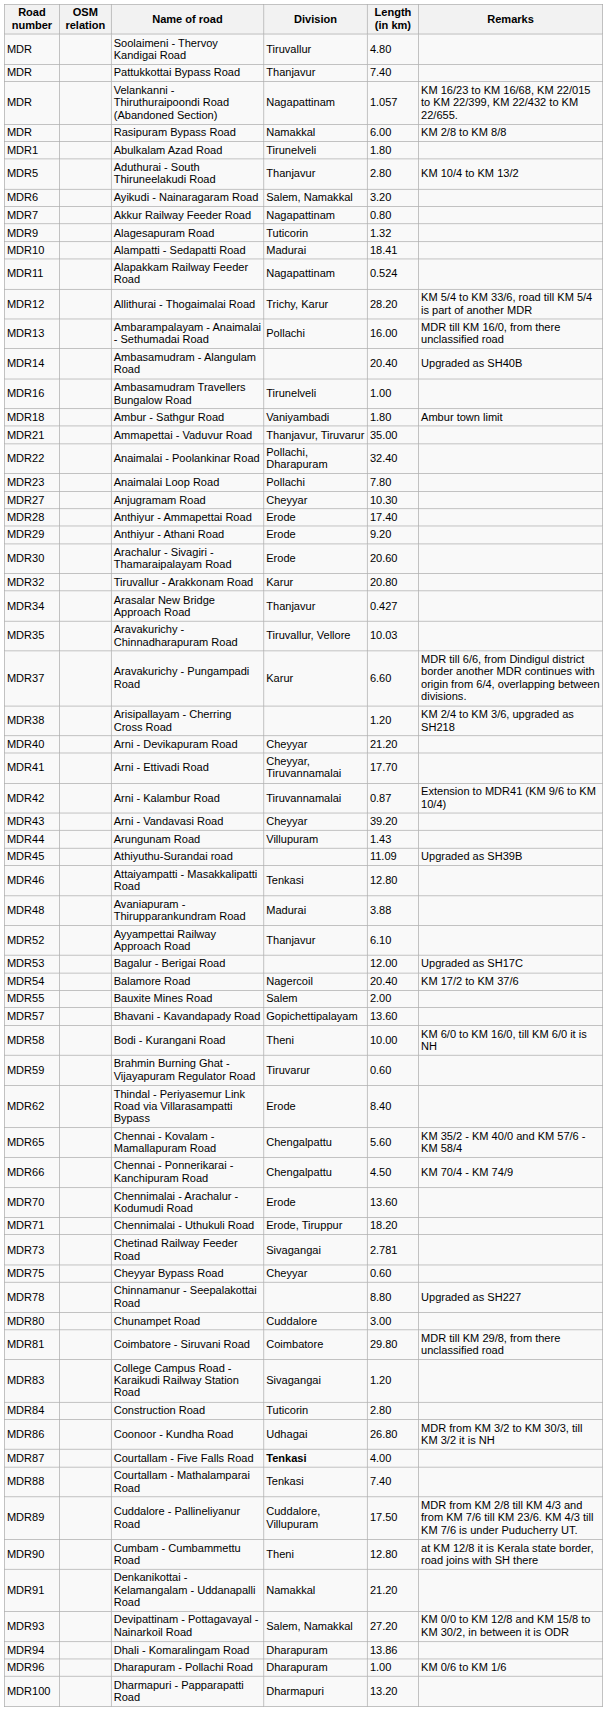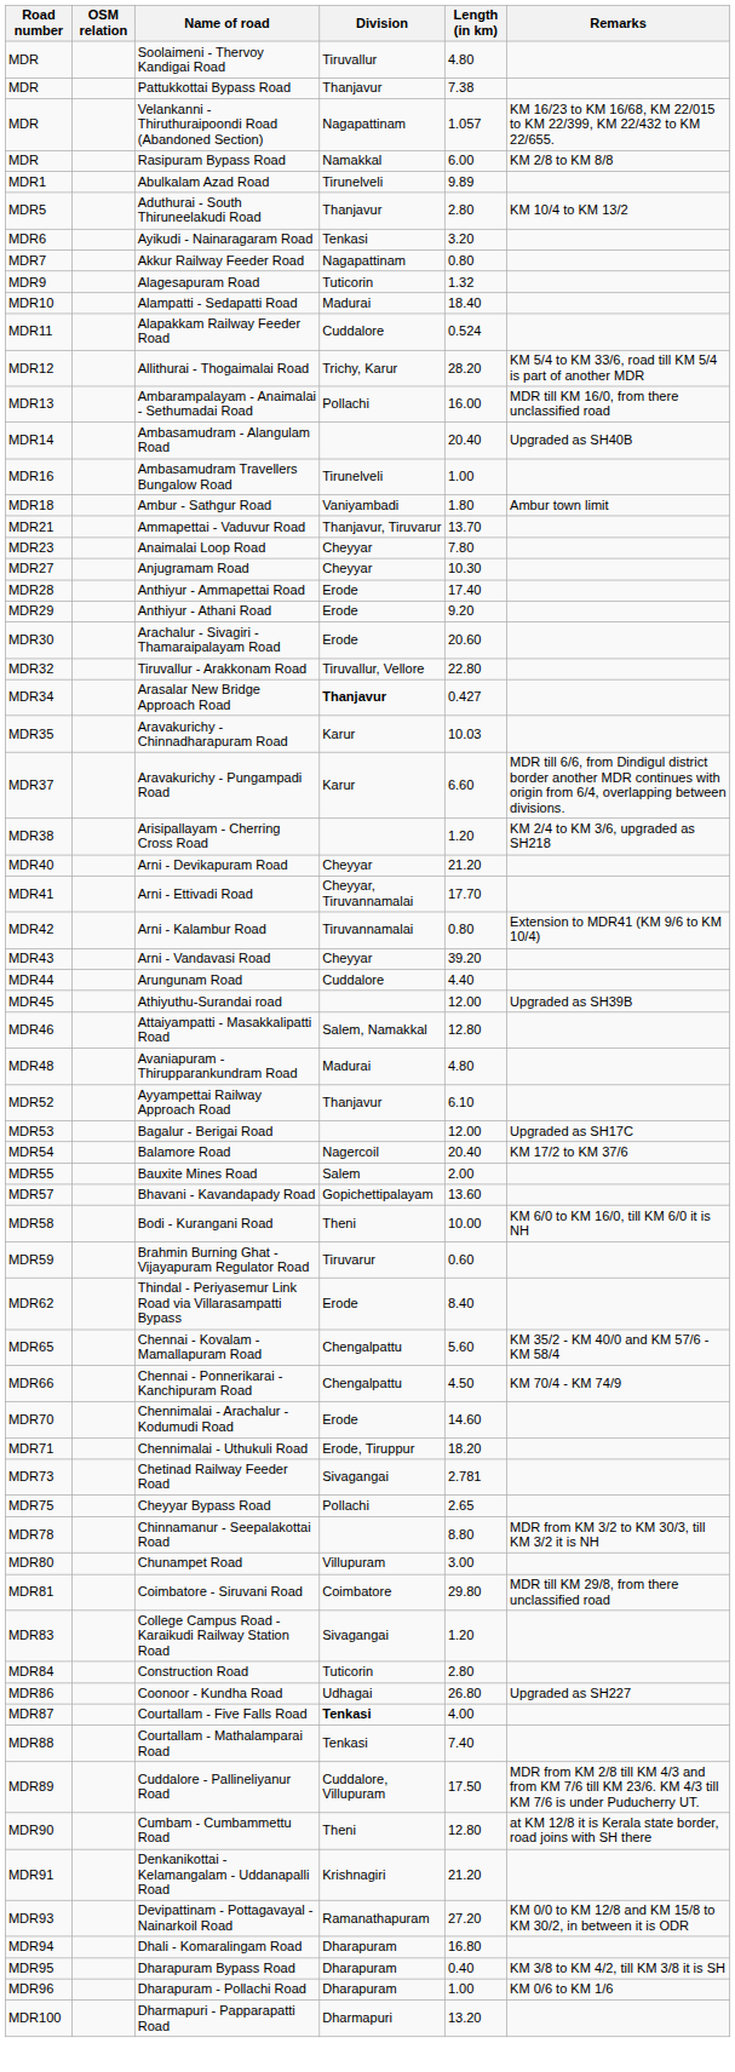 <table class="wikitable">
 <tr>
 <th>Road number</th>
 <th>OSM relation</th>
 <th>Name of road</th>
 <th>Division</th>
 <th>Length (in km)</th>
 <th>Remarks</th>
 </tr>
 <tr>
 <td>MDR</td>
 <td></td>
 <td>Soolaimeni - Thervoy Kandigai Road</td>
 <td>Tiruvallur</td>
 <td>4.80</td>
 <td></td>
 </tr>
 <tr>
 <td>MDR</td>
 <td></td>
 <td>Pattukkottai Bypass Road</td>
 <td>Thanjavur</td>
-<td>7.40</td>
+<td>7.38</td>
 <td></td>
 </tr>
 <tr>
 <td>MDR</td>
 <td></td>
 <td>Velankanni - Thiruthuraipoondi Road (Abandoned Section)</td>
 <td>Nagapattinam</td>
 <td>1.057</td>
 <td>KM 16/23 to KM 16/68, KM 22/015 to KM 22/399, KM 22/432 to KM 22/655.</td>
 </tr>
 <tr>
 <td>MDR</td>
 <td></td>
 <td>Rasipuram Bypass Road</td>
 <td>Namakkal</td>
 <td>6.00</td>
 <td>KM 2/8 to KM 8/8</td>
 </tr>
 <tr>
 <td>MDR1</td>
 <td></td>
 <td>Abulkalam Azad Road</td>
 <td>Tirunelveli</td>
-<td>1.80</td>
+<td>9.89</td>
 <td></td>
 </tr>
 <tr>
 <td>MDR5</td>
 <td></td>
 <td>Aduthurai - South Thiruneelakudi Road</td>
 <td>Thanjavur</td>
 <td>2.80</td>
 <td>KM 10/4 to KM 13/2</td>
 </tr>
 <tr>
 <td>MDR6</td>
 <td></td>
 <td>Ayikudi - Nainaragaram Road</td>
-<td>Salem, Namakkal</td>
+<td>Tenkasi</td>
 <td>3.20</td>
 <td></td>
 </tr>
 <tr>
 <td>MDR7</td>
 <td></td>
 <td>Akkur Railway Feeder Road</td>
 <td>Nagapattinam</td>
 <td>0.80</td>
 <td></td>
 </tr>
 <tr>
 <td>MDR9</td>
 <td></td>
 <td>Alagesapuram Road</td>
 <td>Tuticorin</td>
 <td>1.32</td>
 <td></td>
 </tr>
 <tr>
 <td>MDR10</td>
 <td></td>
 <td>Alampatti - Sedapatti Road</td>
 <td>Madurai</td>
-<td>18.41</td>
+<td>18.40</td>
 <td></td>
 </tr>
 <tr>
 <td>MDR11</td>
 <td></td>
 <td>Alapakkam Railway Feeder Road</td>
-<td>Nagapattinam</td>
+<td>Cuddalore</td>
 <td>0.524</td>
 <td></td>
 </tr>
 <tr>
 <td>MDR12</td>
 <td></td>
 <td>Allithurai - Thogaimalai Road</td>
 <td>Trichy, Karur</td>
 <td>28.20</td>
 <td>KM 5/4 to KM 33/6, road till KM 5/4 is part of another MDR</td>
 </tr>
 <tr>
 <td>MDR13</td>
 <td></td>
 <td>Ambarampalayam - Anaimalai - Sethumadai Road</td>
 <td>Pollachi</td>
 <td>16.00</td>
 <td>MDR till KM 16/0, from there unclassified road</td>
 </tr>
 <tr>
 <td>MDR14</td>
 <td></td>
 <td>Ambasamudram - Alangulam Road</td>
 <td></td>
 <td>20.40</td>
 <td>Upgraded as SH40B</td>
 </tr>
 <tr>
 <td>MDR16</td>
 <td></td>
 <td>Ambasamudram Travellers Bungalow Road</td>
 <td>Tirunelveli</td>
 <td>1.00</td>
 <td></td>
 </tr>
 <tr>
 <td>MDR18</td>
 <td></td>
 <td>Ambur - Sathgur Road</td>
 <td>Vaniyambadi</td>
 <td>1.80</td>
 <td>Ambur town limit</td>
 </tr>
 <tr>
 <td>MDR21</td>
 <td></td>
 <td>Ammapettai - Vaduvur Road</td>
 <td>Thanjavur, Tiruvarur</td>
-<td>35.00</td>
-<td></td>
-</tr>
-<tr>
-<td>MDR22</td>
-<td></td>
-<td>Anaimalai - Poolankinar Road</td>
-<td>Pollachi, Dharapuram</td>
-<td>32.40</td>
+<td>13.70</td>
 <td></td>
 </tr>
 <tr>
 <td>MDR23</td>
 <td></td>
 <td>Anaimalai Loop Road</td>
-<td>Pollachi</td>
+<td>Cheyyar</td>
 <td>7.80</td>
 <td></td>
 </tr>
 <tr>
 <td>MDR27</td>
 <td></td>
 <td>Anjugramam Road</td>
 <td>Cheyyar</td>
 <td>10.30</td>
 <td></td>
 </tr>
 <tr>
 <td>MDR28</td>
 <td></td>
 <td>Anthiyur - Ammapettai Road</td>
 <td>Erode</td>
 <td>17.40</td>
 <td></td>
 </tr>
 <tr>
 <td>MDR29</td>
 <td></td>
 <td>Anthiyur - Athani Road</td>
 <td>Erode</td>
 <td>9.20</td>
 <td></td>
 </tr>
 <tr>
 <td>MDR30</td>
 <td></td>
 <td>Arachalur - Sivagiri - Thamaraipalayam Road</td>
 <td>Erode</td>
 <td>20.60</td>
 <td></td>
 </tr>
 <tr>
 <td>MDR32</td>
 <td></td>
 <td>Tiruvallur - Arakkonam Road</td>
-<td>Karur</td>
-<td>20.80</td>
+<td>Tiruvallur, Vellore</td>
+<td>22.80</td>
 <td></td>
 </tr>
 <tr>
 <td>MDR34</td>
 <td></td>
 <td>Arasalar New Bridge Approach Road</td>
-<td>Thanjavur</td>
+<td><strong>Thanjavur</strong></td>
 <td>0.427</td>
 <td></td>
 </tr>
 <tr>
 <td>MDR35</td>
 <td></td>
 <td>Aravakurichy - Chinnadharapuram Road</td>
-<td>Tiruvallur, Vellore</td>
+<td>Karur</td>
 <td>10.03</td>
 <td></td>
 </tr>
 <tr>
 <td>MDR37</td>
 <td></td>
 <td>Aravakurichy - Pungampadi Road</td>
 <td>Karur</td>
 <td>6.60</td>
 <td>MDR till 6/6, from Dindigul district border another MDR continues with origin from 6/4, overlapping between divisions.</td>
 </tr>
 <tr>
 <td>MDR38</td>
 <td></td>
 <td>Arisipallayam - Cherring Cross Road</td>
 <td></td>
 <td>1.20</td>
 <td>KM 2/4 to KM 3/6, upgraded as SH218</td>
 </tr>
 <tr>
 <td>MDR40</td>
 <td></td>
 <td>Arni - Devikapuram Road</td>
 <td>Cheyyar</td>
 <td>21.20</td>
 <td></td>
 </tr>
 <tr>
 <td>MDR41</td>
 <td></td>
 <td>Arni - Ettivadi Road</td>
 <td>Cheyyar, Tiruvannamalai</td>
 <td>17.70</td>
 <td></td>
 </tr>
 <tr>
 <td>MDR42</td>
 <td></td>
 <td>Arni - Kalambur Road</td>
 <td>Tiruvannamalai</td>
-<td>0.87</td>
+<td>0.80</td>
 <td>Extension to MDR41 (KM 9/6 to KM 10/4)</td>
 </tr>
 <tr>
 <td>MDR43</td>
 <td></td>
 <td>Arni - Vandavasi Road</td>
 <td>Cheyyar</td>
 <td>39.20</td>
 <td></td>
 </tr>
 <tr>
 <td>MDR44</td>
 <td></td>
 <td>Arungunam Road</td>
-<td>Villupuram</td>
-<td>1.43</td>
+<td>Cuddalore</td>
+<td>4.40</td>
 <td></td>
 </tr>
 <tr>
 <td>MDR45</td>
 <td></td>
 <td>Athiyuthu-Surandai road</td>
 <td></td>
-<td>11.09</td>
+<td>12.00</td>
 <td>Upgraded as SH39B</td>
 </tr>
 <tr>
 <td>MDR46</td>
 <td></td>
 <td>Attaiyampatti - Masakkalipatti Road</td>
-<td>Tenkasi</td>
+<td>Salem, Namakkal</td>
 <td>12.80</td>
 <td></td>
 </tr>
 <tr>
 <td>MDR48</td>
 <td></td>
 <td>Avaniapuram - Thirupparankundram Road</td>
 <td>Madurai</td>
-<td>3.88</td>
+<td>4.80</td>
 <td></td>
 </tr>
 <tr>
 <td>MDR52</td>
 <td></td>
 <td>Ayyampettai Railway Approach Road</td>
 <td>Thanjavur</td>
 <td>6.10</td>
 <td></td>
 </tr>
 <tr>
 <td>MDR53</td>
 <td></td>
 <td>Bagalur - Berigai Road</td>
 <td></td>
 <td>12.00</td>
 <td>Upgraded as SH17C</td>
 </tr>
 <tr>
 <td>MDR54</td>
 <td></td>
 <td>Balamore Road</td>
 <td>Nagercoil</td>
 <td>20.40</td>
 <td>KM 17/2 to KM 37/6</td>
 </tr>
 <tr>
 <td>MDR55</td>
 <td></td>
 <td>Bauxite Mines Road</td>
 <td>Salem</td>
 <td>2.00</td>
 <td></td>
 </tr>
 <tr>
 <td>MDR57</td>
 <td></td>
 <td>Bhavani - Kavandapady Road</td>
 <td>Gopichettipalayam</td>
 <td>13.60</td>
 <td></td>
 </tr>
 <tr>
 <td>MDR58</td>
 <td></td>
 <td>Bodi - Kurangani Road</td>
 <td>Theni</td>
 <td>10.00</td>
 <td>KM 6/0 to KM 16/0, till KM 6/0 it is NH</td>
 </tr>
 <tr>
 <td>MDR59</td>
 <td></td>
 <td>Brahmin Burning Ghat - Vijayapuram Regulator Road</td>
 <td>Tiruvarur</td>
 <td>0.60</td>
 <td></td>
 </tr>
 <tr>
 <td>MDR62</td>
 <td></td>
 <td>Thindal - Periyasemur Link Road via Villarasampatti Bypass</td>
 <td>Erode</td>
 <td>8.40</td>
 <td></td>
 </tr>
 <tr>
 <td>MDR65</td>
 <td></td>
 <td>Chennai - Kovalam - Mamallapuram Road</td>
 <td>Chengalpattu</td>
 <td>5.60</td>
 <td>KM 35/2 - KM 40/0 and KM 57/6 - KM 58/4</td>
 </tr>
 <tr>
 <td>MDR66</td>
 <td></td>
 <td>Chennai - Ponnerikarai - Kanchipuram Road</td>
 <td>Chengalpattu</td>
 <td>4.50</td>
 <td>KM 70/4 - KM 74/9</td>
 </tr>
 <tr>
 <td>MDR70</td>
 <td></td>
 <td>Chennimalai - Arachalur - Kodumudi Road</td>
 <td>Erode</td>
-<td>13.60</td>
+<td>14.60</td>
 <td></td>
 </tr>
 <tr>
 <td>MDR71</td>
 <td></td>
 <td>Chennimalai - Uthukuli Road</td>
 <td>Erode, Tiruppur</td>
 <td>18.20</td>
 <td></td>
 </tr>
 <tr>
 <td>MDR73</td>
 <td></td>
 <td>Chetinad Railway Feeder Road</td>
 <td>Sivagangai</td>
 <td>2.781</td>
 <td></td>
 </tr>
 <tr>
 <td>MDR75</td>
 <td></td>
 <td>Cheyyar Bypass Road</td>
-<td>Cheyyar</td>
-<td>0.60</td>
+<td>Pollachi</td>
+<td>2.65</td>
 <td></td>
 </tr>
 <tr>
 <td>MDR78</td>
 <td></td>
 <td>Chinnamanur - Seepalakottai Road</td>
 <td></td>
 <td>8.80</td>
-<td>Upgraded as SH227</td>
+<td>MDR from KM 3/2 to KM 30/3, till KM 3/2 it is NH</td>
 </tr>
 <tr>
 <td>MDR80</td>
 <td></td>
 <td>Chunampet Road</td>
-<td>Cuddalore</td>
+<td>Villupuram</td>
 <td>3.00</td>
 <td></td>
 </tr>
 <tr>
 <td>MDR81</td>
 <td></td>
 <td>Coimbatore - Siruvani Road</td>
 <td>Coimbatore</td>
 <td>29.80</td>
 <td>MDR till KM 29/8, from there unclassified road</td>
 </tr>
 <tr>
 <td>MDR83</td>
 <td></td>
 <td>College Campus Road - Karaikudi Railway Station Road</td>
 <td>Sivagangai</td>
 <td>1.20</td>
 <td></td>
 </tr>
 <tr>
 <td>MDR84</td>
 <td></td>
 <td>Construction Road</td>
 <td>Tuticorin</td>
 <td>2.80</td>
 <td></td>
 </tr>
 <tr>
 <td>MDR86</td>
 <td></td>
 <td>Coonoor - Kundha Road</td>
 <td>Udhagai</td>
 <td>26.80</td>
-<td>MDR from KM 3/2 to KM 30/3, till KM 3/2 it is NH</td>
+<td>Upgraded as SH227</td>
 </tr>
 <tr>
 <td>MDR87</td>
 <td></td>
 <td>Courtallam - Five Falls Road</td>
 <td><strong>Tenkasi</strong></td>
 <td>4.00</td>
 <td></td>
 </tr>
 <tr>
 <td>MDR88</td>
 <td></td>
 <td>Courtallam - Mathalamparai Road</td>
 <td>Tenkasi</td>
 <td>7.40</td>
 <td></td>
 </tr>
 <tr>
 <td>MDR89</td>
 <td></td>
 <td>Cuddalore - Pallineliyanur Road</td>
 <td>Cuddalore, Villupuram</td>
 <td>17.50</td>
 <td>MDR from KM 2/8 till KM 4/3 and from KM 7/6 till KM 23/6. KM 4/3 till KM 7/6 is under Puducherry UT.</td>
 </tr>
 <tr>
 <td>MDR90</td>
 <td></td>
 <td>Cumbam - Cumbammettu Road</td>
 <td>Theni</td>
 <td>12.80</td>
 <td>at KM 12/8 it is Kerala state border, road joins with SH there</td>
 </tr>
 <tr>
 <td>MDR91</td>
 <td></td>
 <td>Denkanikottai - Kelamangalam - Uddanapalli Road</td>
-<td>Namakkal</td>
+<td>Krishnagiri</td>
 <td>21.20</td>
 <td></td>
 </tr>
 <tr>
 <td>MDR93</td>
 <td></td>
 <td>Devipattinam - Pottagavayal - Nainarkoil Road</td>
-<td>Salem, Namakkal</td>
+<td>Ramanathapuram</td>
 <td>27.20</td>
 <td>KM 0/0 to KM 12/8 and KM 15/8 to KM 30/2, in between it is ODR</td>
 </tr>
 <tr>
 <td>MDR94</td>
 <td></td>
 <td>Dhali - Komaralingam Road</td>
 <td>Dharapuram</td>
-<td>13.86</td>
+<td>16.80</td>
 <td></td>
+</tr>
+<tr>
+<td>MDR95</td>
+<td></td>
+<td>Dharapuram Bypass Road</td>
+<td>Dharapuram</td>
+<td>0.40</td>
+<td>KM 3/8 to KM 4/2, till KM 3/8 it is SH</td>
 </tr>
 <tr>
 <td>MDR96</td>
 <td></td>
 <td>Dharapuram - Pollachi Road</td>
 <td>Dharapuram</td>
 <td>1.00</td>
 <td>KM 0/6 to KM 1/6</td>
 </tr>
 <tr>
 <td>MDR100</td>
 <td></td>
 <td>Dharmapuri - Papparapatti Road</td>
 <td>Dharmapuri</td>
 <td>13.20</td>
 <td></td>
 </tr>
 </table>
